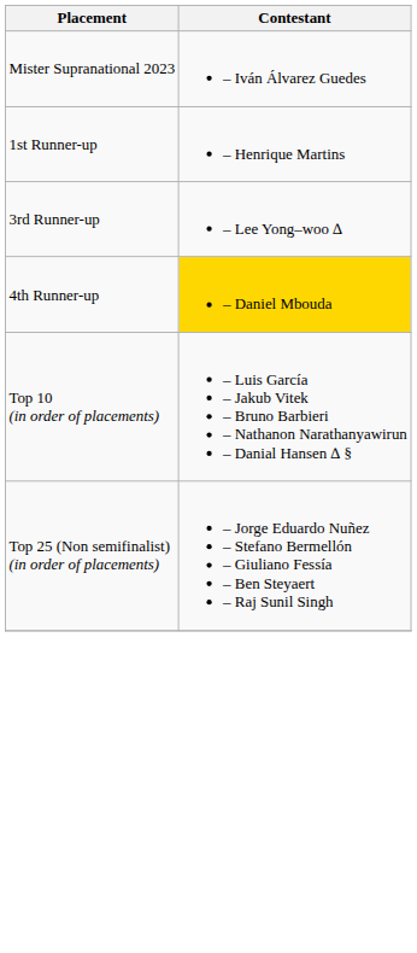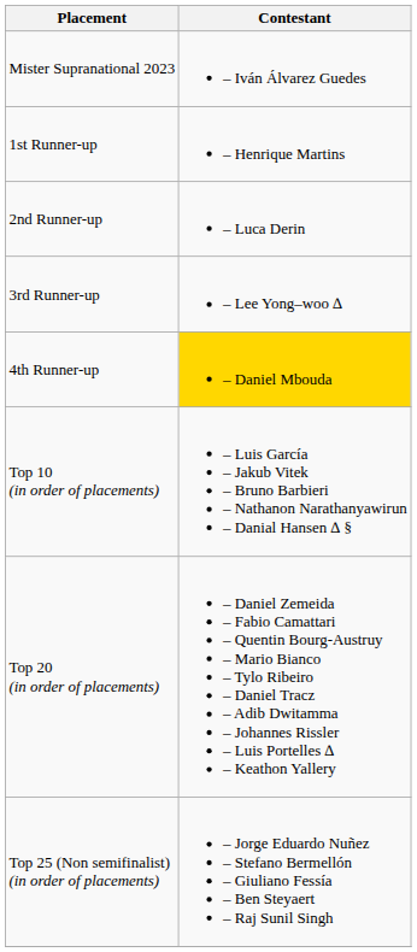 <table class="wikitable" style="font-size: 95%;">
 <tr>
 <th>Placement</th>
 <th>Contestant</th>
 </tr>
 <tr>
 <td>Mister Supranational 2023</td>
 <td><br><ul><li> – Iván Álvarez Guedes</li></ul></td>
 </tr>
 <tr>
 <td>1st Runner-up</td>
 <td><br><ul><li> – Henrique Martins</li></ul></td>
 </tr>
 <tr>
+<td>2nd Runner-up</td>
+<td><br><ul><li> – Luca Derin</li></ul></td>
+</tr>
+<tr>
 <td>3rd Runner-up</td>
 <td><br><ul><li> – Lee Yong–woo ∆</li></ul></td>
 </tr>
 <tr>
 <td>4th Runner-up</td>
 <td style="background: gold;"><br><ul><li> – Daniel Mbouda</li></ul></td>
 </tr>
 <tr>
 <td>Top 10<br><em>(in order of placements)</em></td>
 <td><br><ul><li> – Luis García</li><li> – Jakub Vitek</li><li> – Bruno Barbieri</li><li> – Nathanon Narathanyawirun</li><li> – Danial Hansen ∆ §</li></ul></td>
 </tr>
 <tr>
+<td>Top 20<br><em>(in order of placements)</em></td>
+<td><br><ul><li> – Daniel Zemeida</li><li> – Fabio Camattari</li><li> – Quentin Bourg-Austruy</li><li> – Mario Bianco</li><li> – Tylo Ribeiro</li><li> – Daniel Tracz</li><li> – Adib Dwitamma</li><li> – Johannes Rissler</li><li> – Luis Portelles ∆</li><li> – Keathon Yallery</li></ul></td>
+</tr>
+<tr>
 <td>Top 25 (Non semifinalist)<br><em>(in order of placements)</em></td>
 <td><br><ul><li> – Jorge Eduardo Nuñez</li><li> – Stefano Bermellón</li><li> – Giuliano Fessía</li><li> – Ben Steyaert</li><li> – Raj Sunil Singh</li></ul></td>
 </tr>
 <tr>
 </tr>
 </table>
